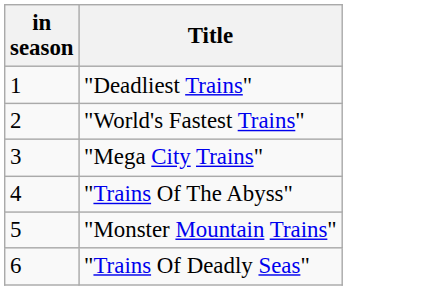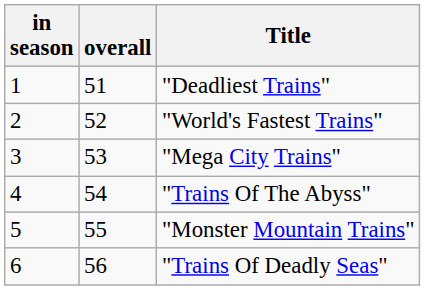 <table class="wikitable">
 <tr>
 <th> in<br>season</th>
+<th><br>overall</th>
 <th>Title</th>
 </tr>
 <tr>
 <td>1</td>
+<td>51</td>
 <td>"Deadliest <a href='#'>Trains</a>"</td>
 </tr>
 <tr>
 <td>2</td>
+<td>52</td>
 <td>"World's Fastest <a href='#'>Trains</a>"</td>
 </tr>
 <tr>
 <td>3</td>
+<td>53</td>
 <td>"Mega <a href='#'>City</a> <a href='#'>Trains</a>"</td>
 </tr>
 <tr>
 <td>4</td>
+<td>54</td>
 <td>"<a href='#'>Trains</a> Of The Abyss"</td>
 </tr>
 <tr>
 <td>5</td>
+<td>55</td>
 <td>"Monster <a href='#'>Mountain</a> <a href='#'>Trains</a>"</td>
 </tr>
 <tr>
 <td>6</td>
+<td>56</td>
 <td>"<a href='#'>Trains</a> Of Deadly <a href='#'>Seas</a>"</td>
 </tr>
 </table>
